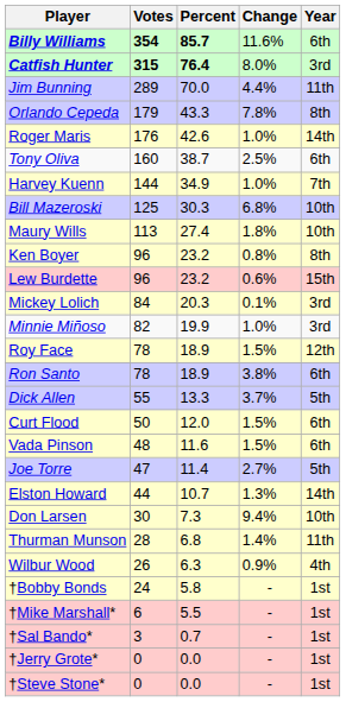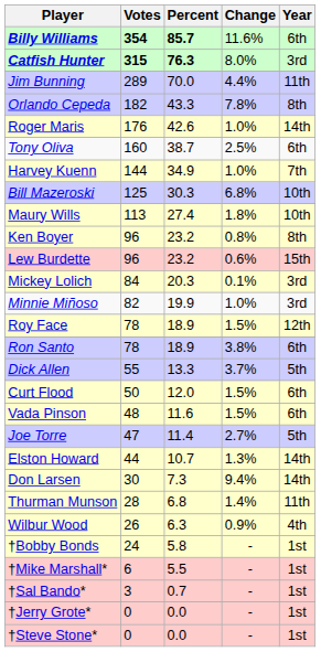 <table class="wikitable sortable">
 <tr>
 <th>Player</th>
 <th>Votes</th>
 <th>Percent</th>
 <th>Change</th>
 <th>Year</th>
 </tr>
 <tr bgcolor="#ccffcc">
 <td><strong><em><a href='#'>Billy Williams</a></em></strong></td>
 <td><strong>354</strong></td>
 <td><strong>85.7</strong></td>
 <td align="left"> 11.6%</td>
 <td align="center">6th</td>
 </tr>
 <tr bgcolor="#ccffcc">
 <td><strong><em><a href='#'>Catfish Hunter</a></em></strong></td>
 <td><strong>315</strong></td>
-<td><strong>76.4</strong></td>
+<td><strong>76.3</strong></td>
 <td align="left"> 8.0%</td>
 <td align="center">3rd</td>
 </tr>
 <tr bgcolor="#ccccff">
 <td><em><a href='#'>Jim Bunning</a></em></td>
 <td>289</td>
 <td>70.0</td>
 <td align="left"> 4.4%</td>
 <td align="center">11th</td>
 </tr>
 <tr bgcolor="#ccccff">
 <td><em><a href='#'>Orlando Cepeda</a></em></td>
-<td>179</td>
+<td>182</td>
 <td>43.3</td>
 <td align="left"> 7.8%</td>
 <td align="center">8th</td>
 </tr>
 <tr bgcolor="#ffffcc">
 <td><a href='#'>Roger Maris</a></td>
 <td>176</td>
 <td>42.6</td>
 <td align="left"> 1.0%</td>
 <td align="center">14th</td>
 </tr>
 <tr -bgcolor="#ccccff">
 <td><em><a href='#'>Tony Oliva</a></em></td>
 <td>160</td>
 <td>38.7</td>
 <td align="left"> 2.5%</td>
 <td align="center">6th</td>
 </tr>
 <tr bgcolor="#ffffcc">
 <td><a href='#'>Harvey Kuenn</a></td>
 <td>144</td>
 <td>34.9</td>
 <td align="left"> 1.0%</td>
 <td align="center">7th</td>
 </tr>
 <tr bgcolor="#ccccff">
 <td><em><a href='#'>Bill Mazeroski</a></em></td>
 <td>125</td>
 <td>30.3</td>
 <td align="left"> 6.8%</td>
 <td align="center">10th</td>
 </tr>
 <tr bgcolor="#ffffcc">
 <td><a href='#'>Maury Wills</a></td>
 <td>113</td>
 <td>27.4</td>
 <td align="left"> 1.8%</td>
 <td align="center">10th</td>
 </tr>
 <tr bgcolor="#ffffcc">
 <td><a href='#'>Ken Boyer</a></td>
 <td>96</td>
 <td>23.2</td>
 <td align="left"> 0.8%</td>
 <td align="center">8th</td>
 </tr>
 <tr bgcolor="#ffcccc">
 <td><a href='#'>Lew Burdette</a></td>
 <td>96</td>
 <td>23.2</td>
 <td align="left"> 0.6%</td>
 <td align="center">15th</td>
 </tr>
 <tr bgcolor="#ffffcc">
 <td><a href='#'>Mickey Lolich</a></td>
 <td>84</td>
 <td>20.3</td>
 <td align="left"> 0.1%</td>
 <td align="center">3rd</td>
 </tr>
 <tr -bgcolor="#ccccff">
 <td><em><a href='#'>Minnie Miñoso</a></em></td>
 <td>82</td>
 <td>19.9</td>
 <td align="left"> 1.0%</td>
 <td align="center">3rd</td>
 </tr>
 <tr bgcolor="#ffffcc">
 <td><a href='#'>Roy Face</a></td>
 <td>78</td>
 <td>18.9</td>
 <td align="left"> 1.5%</td>
 <td align="center">12th</td>
 </tr>
 <tr bgcolor="#ccccff">
 <td><em><a href='#'>Ron Santo</a></em></td>
 <td>78</td>
 <td>18.9</td>
 <td align="left"> 3.8%</td>
 <td align="center">6th</td>
 </tr>
 <tr bgcolor="#ccccff">
 <td><em><a href='#'>Dick Allen</a></em></td>
 <td>55</td>
 <td>13.3</td>
 <td align="left"> 3.7%</td>
 <td align="center">5th</td>
 </tr>
 <tr bgcolor="#ffffcc">
 <td><a href='#'>Curt Flood</a></td>
 <td>50</td>
 <td>12.0</td>
 <td align="left"> 1.5%</td>
 <td align="center">6th</td>
 </tr>
 <tr bgcolor="#ffffcc">
 <td><a href='#'>Vada Pinson</a></td>
 <td>48</td>
 <td>11.6</td>
 <td align="left"> 1.5%</td>
 <td align="center">6th</td>
 </tr>
 <tr bgcolor="#ccccff">
 <td><em><a href='#'>Joe Torre</a></em></td>
 <td>47</td>
 <td>11.4</td>
 <td align="left"> 2.7%</td>
 <td align="center">5th</td>
 </tr>
 <tr bgcolor="#ffffcc">
 <td><a href='#'>Elston Howard</a></td>
 <td>44</td>
 <td>10.7</td>
 <td align="left"> 1.3%</td>
 <td align="center">14th</td>
 </tr>
 <tr bgcolor="#ffffcc">
 <td><a href='#'>Don Larsen</a></td>
 <td>30</td>
 <td>7.3</td>
 <td align="left"> 9.4%</td>
-<td align="center">10th</td>
+<td align="center">14th</td>
 </tr>
 <tr bgcolor="#ffffcc">
 <td><a href='#'>Thurman Munson</a></td>
 <td>28</td>
 <td>6.8</td>
 <td align="left"> 1.4%</td>
 <td align="center">11th</td>
 </tr>
 <tr bgcolor="#ffffcc">
 <td><a href='#'>Wilbur Wood</a></td>
 <td>26</td>
 <td>6.3</td>
 <td align="left"> 0.9%</td>
 <td align="center">4th</td>
 </tr>
 <tr bgcolor="#ffffcc">
 <td>†<a href='#'>Bobby Bonds</a></td>
 <td>24</td>
 <td>5.8</td>
 <td align=center>-</td>
 <td align="center">1st</td>
 </tr>
 <tr bgcolor="#ffcccc">
 <td>†<a href='#'>Mike Marshall</a>*</td>
 <td>6</td>
 <td>5.5</td>
 <td align=center>-</td>
 <td align="center">1st</td>
 </tr>
 <tr bgcolor="#ffcccc">
 <td>†<a href='#'>Sal Bando</a>*</td>
 <td>3</td>
 <td>0.7</td>
 <td align=center>-</td>
 <td align="center">1st</td>
 </tr>
 <tr bgcolor="#ffcccc">
 <td>†<a href='#'>Jerry Grote</a>*</td>
 <td>0</td>
 <td>0.0</td>
 <td align=center>-</td>
 <td align="center">1st</td>
 </tr>
 <tr bgcolor="#ffcccc">
 <td>†<a href='#'>Steve Stone</a>*</td>
 <td>0</td>
 <td>0.0</td>
 <td align=center>-</td>
 <td align="center">1st</td>
 </tr>
 </table>
